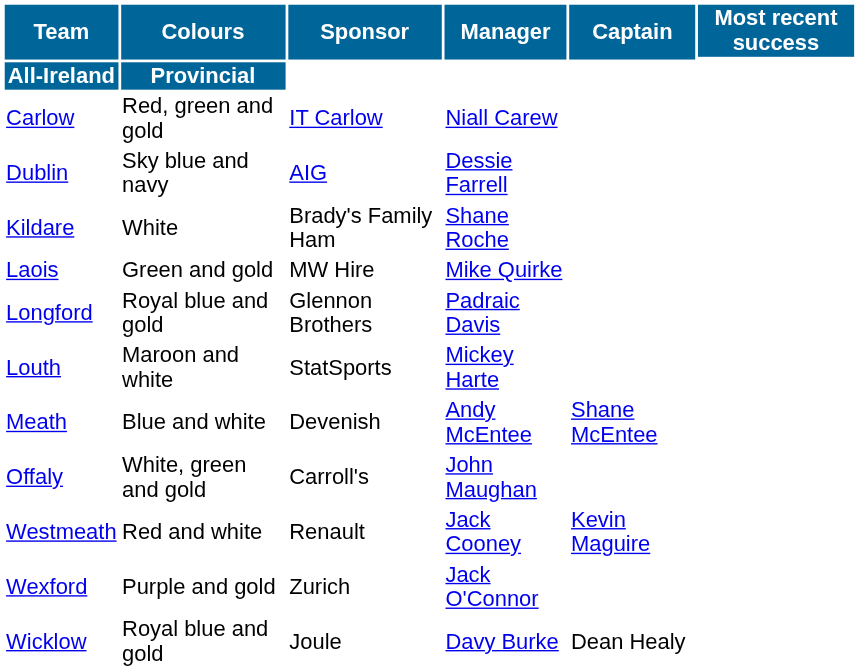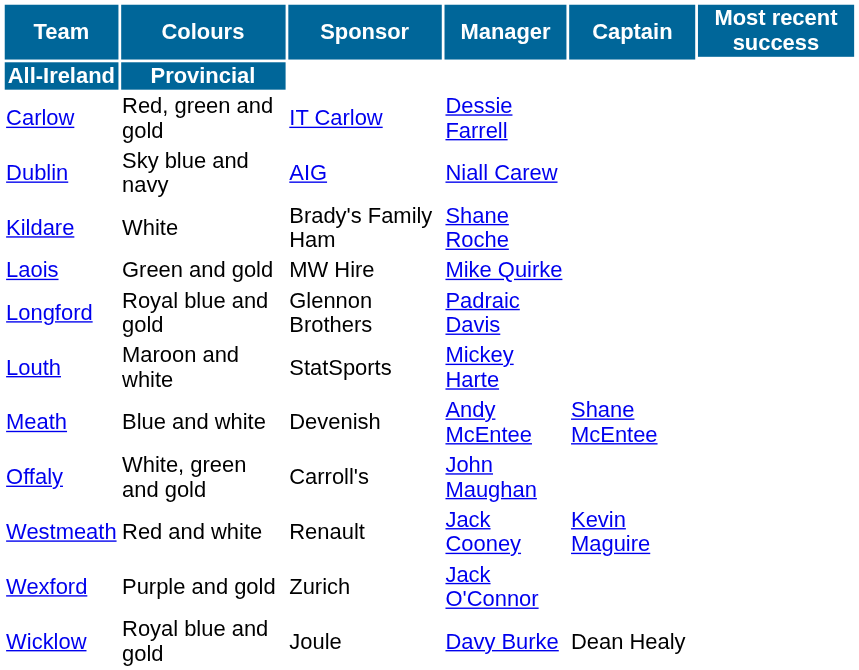 <table cellpadding="1" style="margin:1em auto;">
 <tr style="background:#069; color:white;">
 <th rowspan="2">Team</th>
 <th rowspan="2">Colours</th>
 <th rowspan="2">Sponsor</th>
 <th rowspan="2">Manager</th>
 <th rowspan="2">Captain</th>
 <th colspan="2">Most recent success</th>
 </tr>
 <tr>
 </tr>
 <tr style="background:#069; color:white;">
 <th>All-Ireland</th>
 <th>Provincial</th>
 </tr>
 <tr>
 <td><a href='#'>Carlow</a></td>
 <td> Red, green and gold</td>
 <td><a href='#'>IT Carlow</a></td>
-<td><a href='#'>Niall Carew</a></td>
+<td><a href='#'>Dessie Farrell</a></td>
 <td></td>
 <td></td>
 <td></td>
 </tr>
 <tr>
 <td><a href='#'>Dublin</a></td>
 <td> Sky blue and navy</td>
 <td><a href='#'>AIG</a></td>
-<td><a href='#'>Dessie Farrell</a></td>
+<td><a href='#'>Niall Carew</a></td>
 <td></td>
 <td></td>
 <td></td>
 </tr>
 <tr>
 <td><a href='#'>Kildare</a></td>
 <td> White</td>
 <td>Brady's Family Ham</td>
 <td><a href='#'>Shane Roche</a></td>
 <td></td>
 <td></td>
 <td></td>
 </tr>
 <tr>
 <td><a href='#'>Laois</a></td>
 <td> Green and gold</td>
 <td>MW Hire</td>
 <td><a href='#'>Mike Quirke</a></td>
 <td></td>
 <td></td>
 <td></td>
 </tr>
 <tr>
 <td><a href='#'>Longford</a></td>
 <td> Royal blue and gold</td>
 <td>Glennon Brothers</td>
 <td><a href='#'>Padraic Davis</a></td>
 <td></td>
 <td></td>
 <td></td>
 </tr>
 <tr>
 <td><a href='#'>Louth</a></td>
 <td> Maroon and white</td>
 <td>StatSports</td>
 <td><a href='#'>Mickey Harte</a></td>
 <td></td>
 <td></td>
 <td></td>
 </tr>
 <tr>
 <td><a href='#'>Meath</a></td>
 <td> Blue and white</td>
 <td>Devenish</td>
 <td><a href='#'>Andy McEntee</a></td>
 <td><a href='#'>Shane McEntee</a></td>
 <td></td>
 <td></td>
 </tr>
 <tr>
 <td><a href='#'>Offaly</a></td>
 <td> White, green and gold</td>
 <td>Carroll's</td>
 <td><a href='#'>John Maughan</a></td>
 <td></td>
 <td></td>
 <td></td>
 </tr>
 <tr>
 <td><a href='#'>Westmeath</a></td>
 <td> Red and white</td>
 <td>Renault</td>
 <td><a href='#'>Jack Cooney</a></td>
 <td><a href='#'>Kevin Maguire</a></td>
 <td></td>
 <td></td>
 </tr>
 <tr>
 <td><a href='#'>Wexford</a></td>
 <td> Purple and gold</td>
 <td>Zurich</td>
 <td><a href='#'>Jack O'Connor</a></td>
 <td></td>
 <td></td>
 <td></td>
 </tr>
 <tr>
 <td><a href='#'>Wicklow</a></td>
 <td> Royal blue and gold</td>
 <td>Joule</td>
 <td><a href='#'>Davy Burke</a></td>
 <td>Dean Healy</td>
 <td></td>
 <td></td>
 </tr>
 </table>
